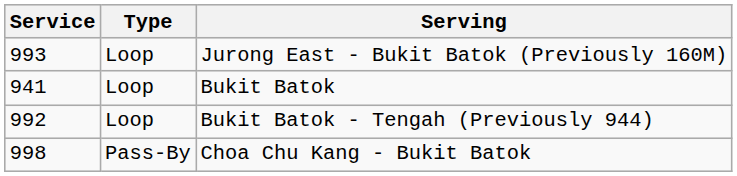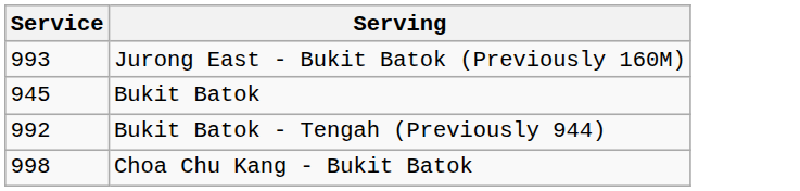 <table class="wikitable">
 <tr>
 <th>Service</th>
-<th>Type</th>
 <th>Serving</th>
 </tr>
 <tr>
 <td>993</td>
-<td>Loop</td>
 <td>Jurong East - Bukit Batok (Previously 160M)</td>
 </tr>
 <tr>
-<td>941</td>
-<td>Loop</td>
+<td>945</td>
 <td>Bukit Batok</td>
 </tr>
 <tr>
 <td>992</td>
-<td>Loop</td>
 <td>Bukit Batok - Tengah (Previously 944)</td>
 </tr>
 <tr>
 <td>998</td>
-<td>Pass-By</td>
 <td>Choa Chu Kang - Bukit Batok</td>
 </tr>
 </table>
